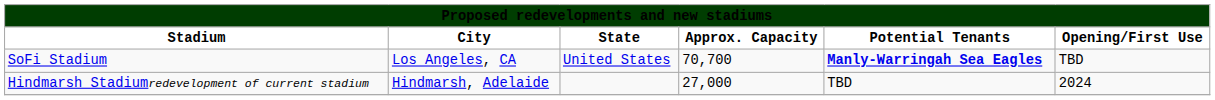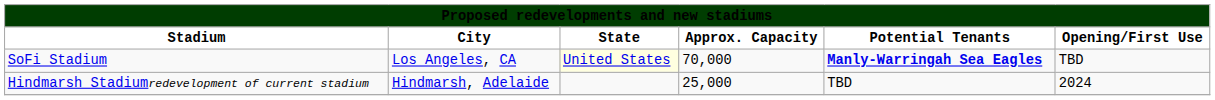 <table class="wikitable" style="width: 90%">
 <tr>
 <td colspan="7" align="center" bgcolor="#003D01"><strong><span>Proposed redevelopments and new stadiums</span></strong></td>
 </tr>
 <tr>
 <th style="background:white">Stadium</th>
 <th style="background:white">City</th>
 <th style="background:white">State</th>
 <th style="background:white">Approx. Capacity</th>
 <th style="background:white">Potential Tenants</th>
 <th style="background:white">Opening/First Use</th>
 </tr>
 <tr>
 <td><a href='#'>SoFi Stadium</a></td>
 <td><a href='#'>Los Angeles</a>, <a href='#'>CA</a></td>
-<td> <a href='#'>United States</a></td>
-<td>70,700</td>
+<td style="background: lightyellow;"> <a href='#'>United States</a></td>
+<td>70,000</td>
 <td><strong> <a href='#'>Manly-Warringah Sea Eagles</a></strong></td>
 <td>TBD</td>
 </tr>
 <tr>
 <td><a href='#'>Hindmarsh Stadium</a><small><em>redevelopment of current stadium</em></small></td>
 <td><a href='#'>Hindmarsh</a>, <a href='#'>Adelaide</a></td>
 <td></td>
-<td>27,000</td>
+<td>25,000</td>
 <td>TBD</td>
 <td>2024</td>
 </tr>
 <tr>
 </tr>
 </table>
